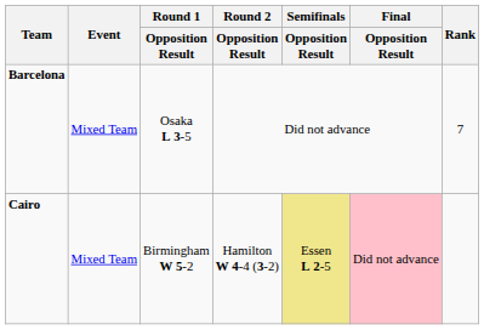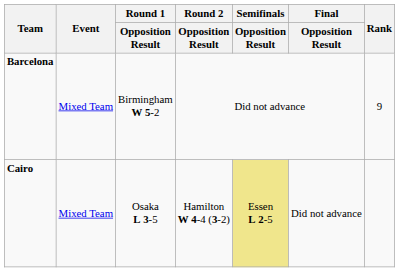 <table class="wikitable" border="1" style="font-size:90%">
 <tr>
 <th rowspan=2>Team</th>
 <th rowspan=2>Event</th>
 <th>Round 1</th>
 <th>Round 2</th>
 <th>Semifinals</th>
 <th>Final</th>
 <th rowspan=2>Rank</th>
 </tr>
 <tr>
 <th>Opposition<br>Result</th>
 <th>Opposition<br>Result</th>
 <th>Opposition<br>Result</th>
 <th>Opposition<br>Result</th>
 </tr>
 <tr>
 <td><strong>Barcelona</strong><br><br><br><br><br><br><br><br></td>
 <td><a href='#'>Mixed Team</a></td>
-<td align=center>Osaka <br> <strong>L</strong> <strong>3</strong>-5</td>
+<td align=center>Birmingham <br> <strong>W</strong> <strong>5</strong>-2</td>
 <td align=center colspan=3>Did not advance</td>
-<td align=center>7</td>
+<td align=center>9</td>
 </tr>
 <tr>
 <td><strong>Cairo</strong><br><br><br><br><br><br><br><br></td>
 <td><a href='#'>Mixed Team</a></td>
-<td align=center>Birmingham <br> <strong>W</strong> <strong>5</strong>-2</td>
+<td align=center>Osaka <br> <strong>L</strong> <strong>3</strong>-5</td>
 <td align=center>Hamilton <br> <strong>W</strong> <strong>4</strong>-4 (<strong>3</strong>-2)</td>
 <td align=center style="background: khaki;">Essen <br> <strong>L</strong> <strong>2</strong>-5</td>
-<td align=center style="background: pink;">Did not advance</td>
+<td align=center>Did not advance</td>
 <td align=center></td>
 </tr>
 </table>
